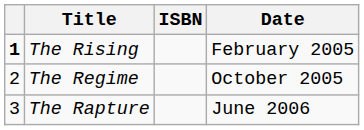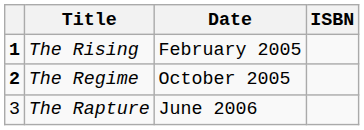 <table class="wikitable">
 <tr>
 <th></th>
 <th>Title</th>
+<th>Date</th>
 <th>ISBN</th>
-<th>Date</th>
 </tr>
 <tr>
 <td><strong>1</strong></td>
 <td><em>The Rising</em></td>
+<td>February 2005</td>
 <td></td>
-<td>February 2005</td>
 </tr>
 <tr>
-<td>2</td>
+<td><strong>2</strong></td>
 <td><em>The Regime</em></td>
+<td>October 2005</td>
 <td></td>
-<td>October 2005</td>
 </tr>
 <tr>
 <td>3</td>
 <td><em>The Rapture</em></td>
+<td>June 2006</td>
 <td></td>
-<td>June 2006</td>
 </tr>
 </table>
